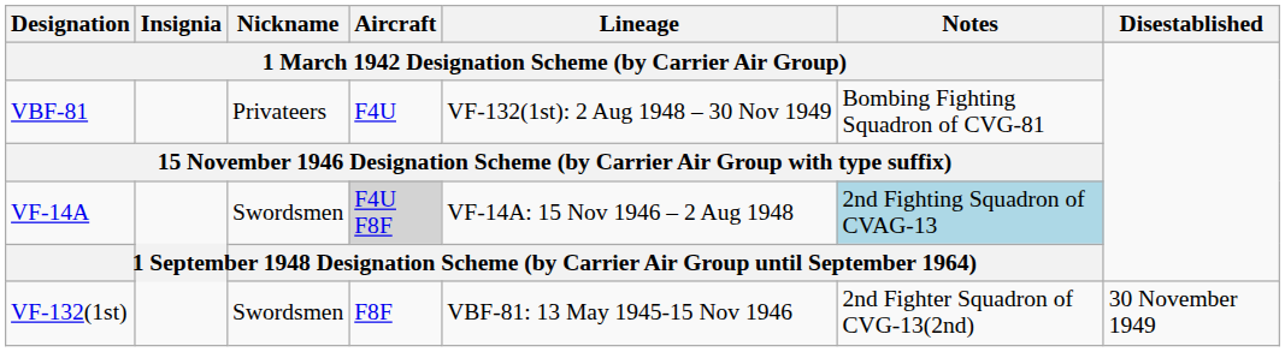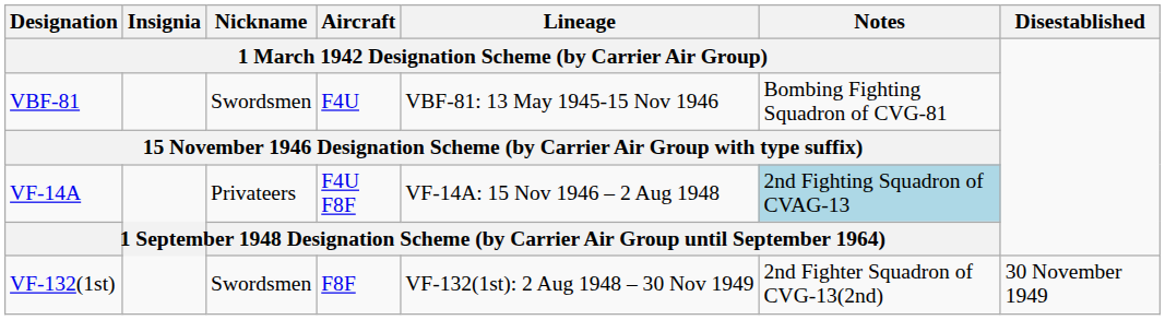 <table class="wikitable">
 <tr>
 <th>Designation</th>
 <th>Insignia</th>
 <th>Nickname</th>
 <th>Aircraft</th>
 <th>Lineage</th>
 <th>Notes</th>
 <th>Disestablished</th>
 </tr>
 <tr>
 <th colspan=6>1 March 1942 Designation Scheme (by Carrier Air Group)</th>
 </tr>
 <tr>
 <td><a href='#'>VBF-81</a></td>
 <td></td>
-<td>Privateers</td>
+<td>Swordsmen</td>
 <td><a href='#'>F4U</a></td>
-<td style="white-space: nowrap;">VF-132(1st): 2 Aug 1948 – 30 Nov 1949</td>
+<td>VBF-81: 13 May 1945-15 Nov 1946</td>
 <td>Bombing Fighting Squadron of CVG-81</td>
 </tr>
 <tr>
 <th colspan=6>15 November 1946 Designation Scheme (by Carrier Air Group with type suffix)</th>
 </tr>
 <tr>
 <td><a href='#'>VF-14A</a></td>
 <td Rowspan="3"></td>
-<td>Swordsmen</td>
-<td style="background: lightgrey;"><a href='#'>F4U</a><br><a href='#'>F8F</a></td>
+<td>Privateers</td>
+<td><a href='#'>F4U</a><br><a href='#'>F8F</a></td>
 <td>VF-14A: 15 Nov 1946 – 2 Aug 1948</td>
 <td style="background: lightblue;">2nd Fighting Squadron of CVAG-13</td>
 </tr>
 <tr>
 <th colspan=6>1 September 1948 Designation Scheme (by Carrier Air Group until September 1964)</th>
 </tr>
 <tr>
 <td><a href='#'>VF-132</a>(1st)</td>
 <td>Swordsmen</td>
 <td><a href='#'>F8F</a></td>
-<td>VBF-81: 13 May 1945-15 Nov 1946</td>
+<td style="white-space: nowrap;">VF-132(1st): 2 Aug 1948 – 30 Nov 1949</td>
 <td>2nd Fighter Squadron of CVG-13(2nd)</td>
 <td>30 November 1949</td>
 </tr>
 </table>
